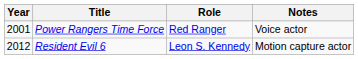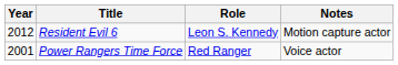 <table class="wikitable sortable">
 <tr style="background:#b0c4de; text-align:center;">
 <th>Year</th>
 <th>Title</th>
 <th>Role</th>
 <th>Notes</th>
 </tr>
 <tr>
+<td>2012</td>
+<td><em><a href='#'>Resident Evil 6</a></em></td>
+<td><a href='#'>Leon S. Kennedy</a></td>
+<td>Motion capture actor</td>
+</tr>
+<tr>
 <td>2001</td>
 <td><em><a href='#'>Power Rangers Time Force</a></em></td>
 <td><a href='#'>Red Ranger</a></td>
 <td>Voice actor</td>
 </tr>
-<tr>
-<td>2012</td>
-<td><em><a href='#'>Resident Evil 6</a></em></td>
-<td><a href='#'>Leon S. Kennedy</a></td>
-<td>Motion capture actor</td>
-</tr>
 </table>
